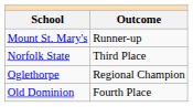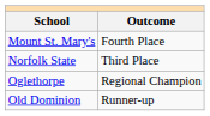 <table class="wikitable" style="float:left; margin-right:1em;">
 <tr>
 <th colspan="3" style="background:#ffdead;"></th>
 </tr>
 <tr>
 <th>School</th>
 <th>Outcome</th>
 </tr>
 <tr>
 <td><a href='#'>Mount St. Mary's</a></td>
-<td>Runner-up</td>
+<td>Fourth Place</td>
 </tr>
 <tr>
 <td><a href='#'>Norfolk State</a></td>
 <td>Third Place</td>
 </tr>
 <tr>
 <td><a href='#'>Oglethorpe</a></td>
 <td>Regional Champion</td>
 </tr>
 <tr>
 <td><a href='#'>Old Dominion</a></td>
-<td>Fourth Place</td>
+<td>Runner-up</td>
 </tr>
 </table>
